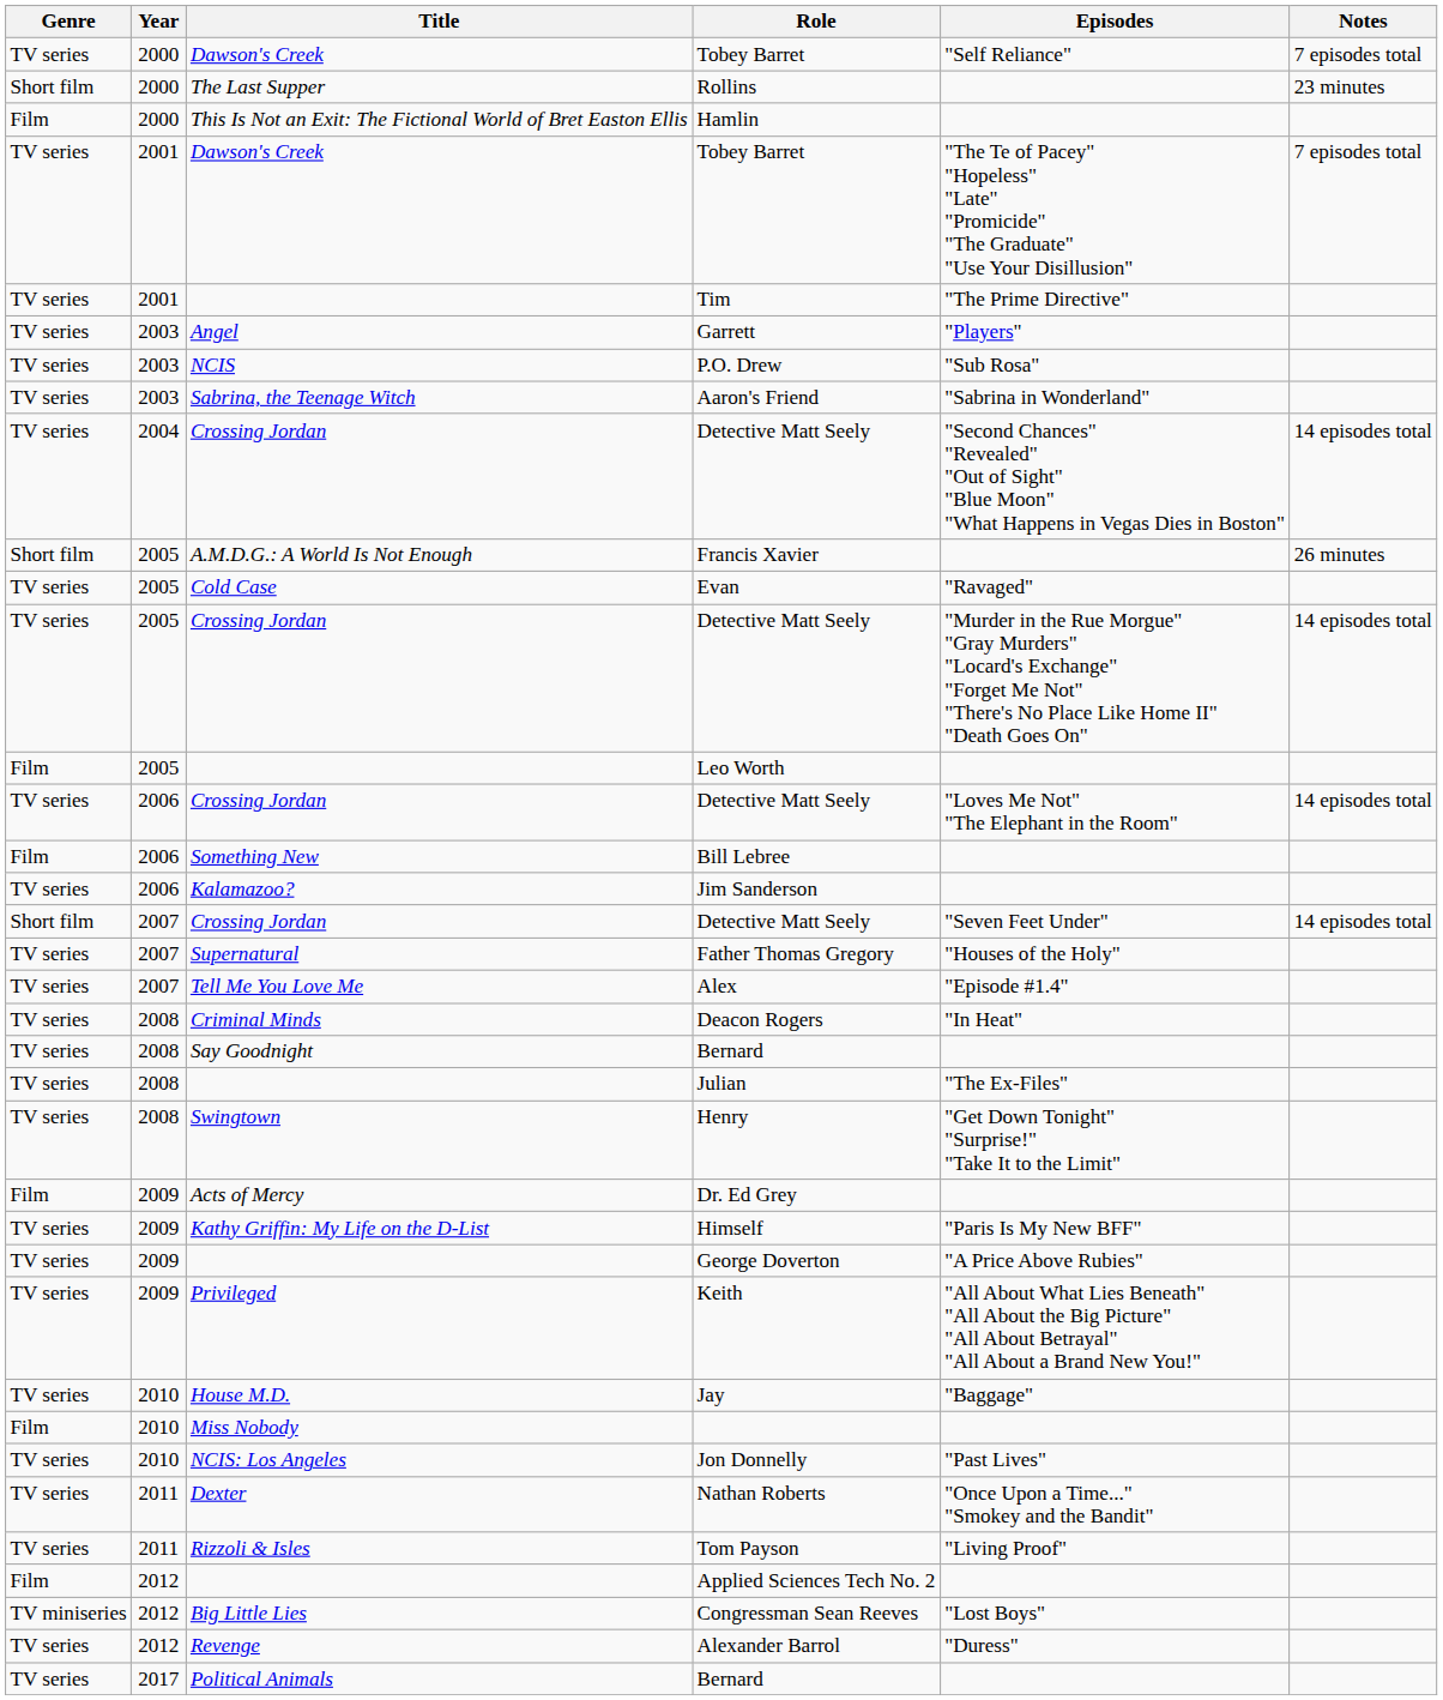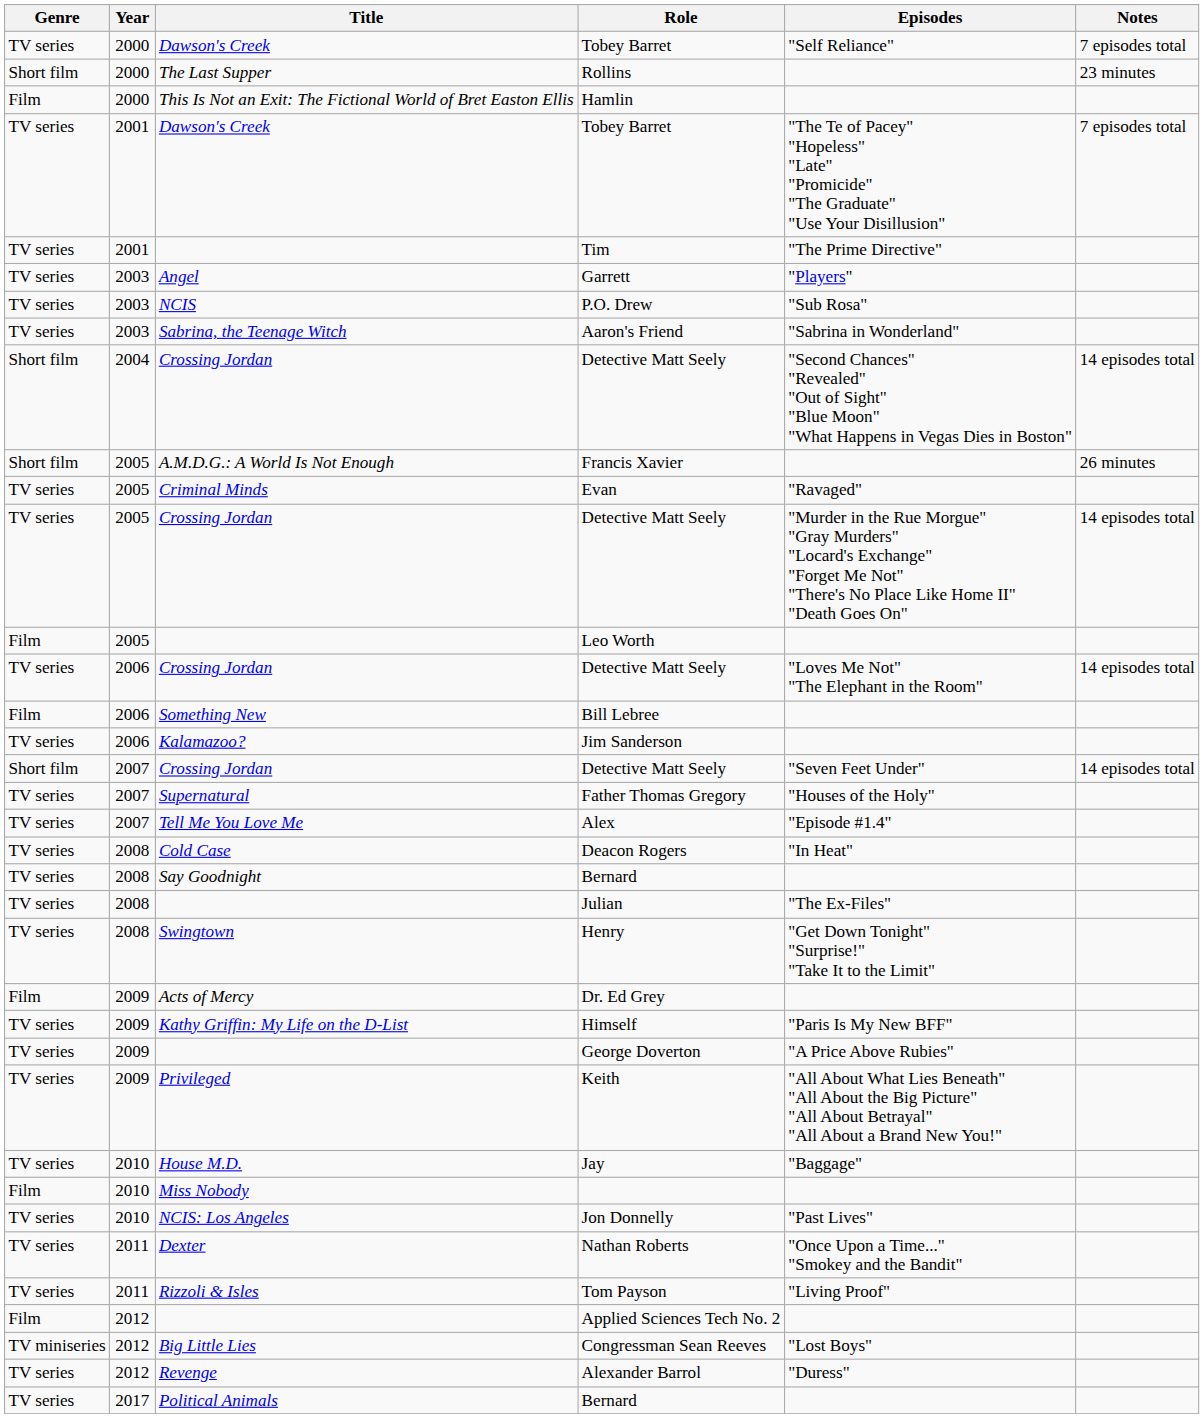 <table class="wikitable sortable">
 <tr>
 <th>Genre</th>
 <th width="35">Year</th>
 <th>Title</th>
 <th>Role</th>
 <th>Episodes</th>
 <th>Notes</th>
 </tr>
 <tr valign="top">
 <td>TV series</td>
 <td align="center">2000</td>
 <td><em><a href='#'>Dawson's Creek</a></em></td>
 <td>Tobey Barret</td>
 <td>"Self Reliance"</td>
 <td>7 episodes total</td>
 </tr>
 <tr valign="top">
 <td>Short film</td>
 <td align="center">2000</td>
 <td><em>The Last Supper</em></td>
 <td>Rollins</td>
 <td></td>
 <td>23 minutes</td>
 </tr>
 <tr valign="top">
 <td>Film</td>
 <td align="center">2000</td>
 <td><em>This Is Not an Exit: The Fictional World of Bret Easton Ellis</em></td>
 <td>Hamlin</td>
 <td></td>
 <td></td>
 </tr>
 <tr valign="top">
 <td>TV series</td>
 <td align="center">2001</td>
 <td><em><a href='#'>Dawson's Creek</a></em></td>
 <td>Tobey Barret</td>
 <td>"The Te of Pacey" <br> "Hopeless" <br> "Late" <br> "Promicide" <br> "The Graduate" <br> "Use Your Disillusion"</td>
 <td>7 episodes total</td>
 </tr>
 <tr valign="top">
 <td>TV series</td>
 <td align="center">2001</td>
 <td><em></em></td>
 <td>Tim</td>
 <td>"The Prime Directive"</td>
 <td></td>
 </tr>
 <tr valign="top">
 <td>TV series</td>
 <td align="center">2003</td>
 <td><em><a href='#'>Angel</a></em></td>
 <td>Garrett</td>
 <td>"<a href='#'>Players</a>"</td>
 <td></td>
 </tr>
 <tr valign="top">
 <td>TV series</td>
 <td align="center">2003</td>
 <td><em><a href='#'>NCIS</a></em></td>
 <td>P.O. Drew</td>
 <td>"Sub Rosa"</td>
 <td></td>
 </tr>
 <tr valign="top">
 <td>TV series</td>
 <td align="center">2003</td>
 <td><em><a href='#'>Sabrina, the Teenage Witch</a></em></td>
 <td>Aaron's Friend</td>
 <td>"Sabrina in Wonderland"</td>
 <td></td>
 </tr>
 <tr valign="top">
-<td>TV series</td>
+<td>Short film</td>
 <td align="center">2004</td>
 <td><em><a href='#'>Crossing Jordan</a></em></td>
 <td>Detective Matt Seely</td>
 <td>"Second Chances" <br> "Revealed" <br> "Out of Sight" <br> "Blue Moon" <br> "What Happens in Vegas Dies in Boston"</td>
 <td>14 episodes total</td>
 </tr>
 <tr valign="top">
 <td>Short film</td>
 <td align="center">2005</td>
 <td><em>A.M.D.G.: A World Is Not Enough</em></td>
 <td>Francis Xavier</td>
 <td></td>
 <td>26 minutes</td>
 </tr>
 <tr valign="top">
 <td>TV series</td>
 <td align="center">2005</td>
-<td><em><a href='#'>Cold Case</a></em></td>
+<td><em><a href='#'>Criminal Minds</a></em></td>
 <td>Evan</td>
 <td>"Ravaged"</td>
 <td></td>
 </tr>
 <tr valign="top">
 <td>TV series</td>
 <td align="center">2005</td>
 <td><em><a href='#'>Crossing Jordan</a></em></td>
 <td>Detective Matt Seely</td>
 <td>"Murder in the Rue Morgue" <br> "Gray Murders" <br> "Locard's Exchange" <br> "Forget Me Not" <br> "There's No Place Like Home II" <br> "Death Goes On"</td>
 <td>14 episodes total</td>
 </tr>
 <tr valign="top">
 <td>Film</td>
 <td align="center">2005</td>
 <td><em></em></td>
 <td>Leo Worth</td>
 <td></td>
 <td></td>
 </tr>
 <tr valign="top">
 <td>TV series</td>
 <td align="center">2006</td>
 <td><em><a href='#'>Crossing Jordan</a></em></td>
 <td>Detective Matt Seely</td>
 <td>"Loves Me Not" <br> "The Elephant in the Room"</td>
 <td>14 episodes total</td>
 </tr>
 <tr valign="top">
 <td>Film</td>
 <td align="center">2006</td>
 <td><em><a href='#'>Something New</a></em></td>
 <td>Bill Lebree</td>
 <td></td>
 <td></td>
 </tr>
 <tr valign="top">
 <td>TV series</td>
 <td align="center">2006</td>
 <td><em><a href='#'>Kalamazoo?</a></em></td>
 <td>Jim Sanderson</td>
 <td></td>
 <td></td>
 </tr>
 <tr valign="top">
 <td>Short film</td>
 <td align="center">2007</td>
 <td><em><a href='#'>Crossing Jordan</a></em></td>
 <td>Detective Matt Seely</td>
 <td>"Seven Feet Under"</td>
 <td>14 episodes total</td>
 </tr>
 <tr valign="top">
 <td>TV series</td>
 <td align="center">2007</td>
 <td><em><a href='#'>Supernatural</a></em></td>
 <td>Father Thomas Gregory</td>
 <td>"Houses of the Holy"</td>
 <td></td>
 </tr>
 <tr valign="top">
 <td>TV series</td>
 <td align="center">2007</td>
 <td><em><a href='#'>Tell Me You Love Me</a></em></td>
 <td>Alex</td>
 <td>"Episode #1.4"</td>
 <td></td>
 </tr>
 <tr valign="top">
 <td>TV series</td>
 <td align="center">2008</td>
-<td><em><a href='#'>Criminal Minds</a></em></td>
+<td><em><a href='#'>Cold Case</a></em></td>
 <td>Deacon Rogers</td>
 <td>"In Heat"</td>
 <td></td>
 </tr>
 <tr valign="top">
 <td>TV series</td>
 <td align="center">2008</td>
 <td><em>Say Goodnight</em></td>
 <td>Bernard</td>
 <td></td>
 <td></td>
 </tr>
 <tr valign="top">
 <td>TV series</td>
 <td align="center">2008</td>
 <td><em></em></td>
 <td>Julian</td>
 <td>"The Ex-Files"</td>
 <td></td>
 </tr>
 <tr valign="top">
 <td>TV series</td>
 <td align="center">2008</td>
 <td><em><a href='#'>Swingtown</a></em></td>
 <td>Henry</td>
 <td>"Get Down Tonight" <br> "Surprise!" <br> "Take It to the Limit"</td>
 <td></td>
 </tr>
 <tr valign="top">
 <td>Film</td>
 <td align="center">2009</td>
 <td><em>Acts of Mercy</em></td>
 <td>Dr. Ed Grey</td>
 <td></td>
 <td></td>
 </tr>
 <tr valign="top">
 <td>TV series</td>
 <td align="center">2009</td>
 <td><em><a href='#'>Kathy Griffin: My Life on the D-List</a></em></td>
 <td>Himself</td>
 <td>"Paris Is My New BFF"</td>
 <td></td>
 </tr>
 <tr valign="top">
 <td>TV series</td>
 <td align="center">2009</td>
 <td><em></em></td>
 <td>George Doverton</td>
 <td>"A Price Above Rubies"</td>
 <td></td>
 </tr>
 <tr valign="top">
 <td>TV series</td>
 <td align="center">2009</td>
 <td><em><a href='#'>Privileged</a></em></td>
 <td>Keith</td>
 <td>"All About What Lies Beneath" <br> "All About the Big Picture" <br> "All About Betrayal" <br> "All About a Brand New You!"</td>
 <td></td>
 </tr>
 <tr valign="top">
 <td>TV series</td>
 <td align="center">2010</td>
 <td><em><a href='#'>House M.D.</a></em></td>
 <td>Jay</td>
 <td>"Baggage"</td>
 <td></td>
 </tr>
 <tr valign="top">
 <td>Film</td>
 <td align="center">2010</td>
 <td><em><a href='#'>Miss Nobody</a></em></td>
 <td></td>
 <td></td>
 <td></td>
 </tr>
 <tr valign="top">
 <td>TV series</td>
 <td align="center">2010</td>
 <td><em><a href='#'>NCIS: Los Angeles</a></em></td>
 <td>Jon Donnelly</td>
 <td>"Past Lives"</td>
 <td></td>
 </tr>
 <tr valign="top">
 <td>TV series</td>
 <td align="center">2011</td>
 <td><em><a href='#'>Dexter</a></em></td>
 <td>Nathan Roberts</td>
 <td>"Once Upon a Time..." <br> "Smokey and the Bandit"</td>
 <td></td>
 </tr>
 <tr valign="top">
 <td>TV series</td>
 <td align="center">2011</td>
 <td><em><a href='#'>Rizzoli & Isles</a></em></td>
 <td>Tom Payson</td>
 <td>"Living Proof"</td>
 <td></td>
 </tr>
 <tr valign="top">
 <td>Film</td>
 <td align="center">2012</td>
 <td><em></em></td>
 <td>Applied Sciences Tech No. 2</td>
 <td></td>
 <td></td>
 </tr>
 <tr valign="top">
 <td>TV miniseries</td>
 <td align="center">2012</td>
 <td><em><a href='#'>Big Little Lies</a></em></td>
 <td>Congressman Sean Reeves</td>
 <td>"Lost Boys"</td>
 <td></td>
 </tr>
 <tr valign="top">
 <td>TV series</td>
 <td align="center">2012</td>
 <td><em><a href='#'>Revenge</a></em></td>
 <td>Alexander Barrol</td>
 <td>"Duress"</td>
 <td></td>
 </tr>
 <tr valign="top">
 <td>TV series</td>
 <td align="center">2017</td>
 <td><em><a href='#'>Political Animals</a></em></td>
 <td>Bernard</td>
 <td></td>
 <td></td>
 </tr>
 </table>
